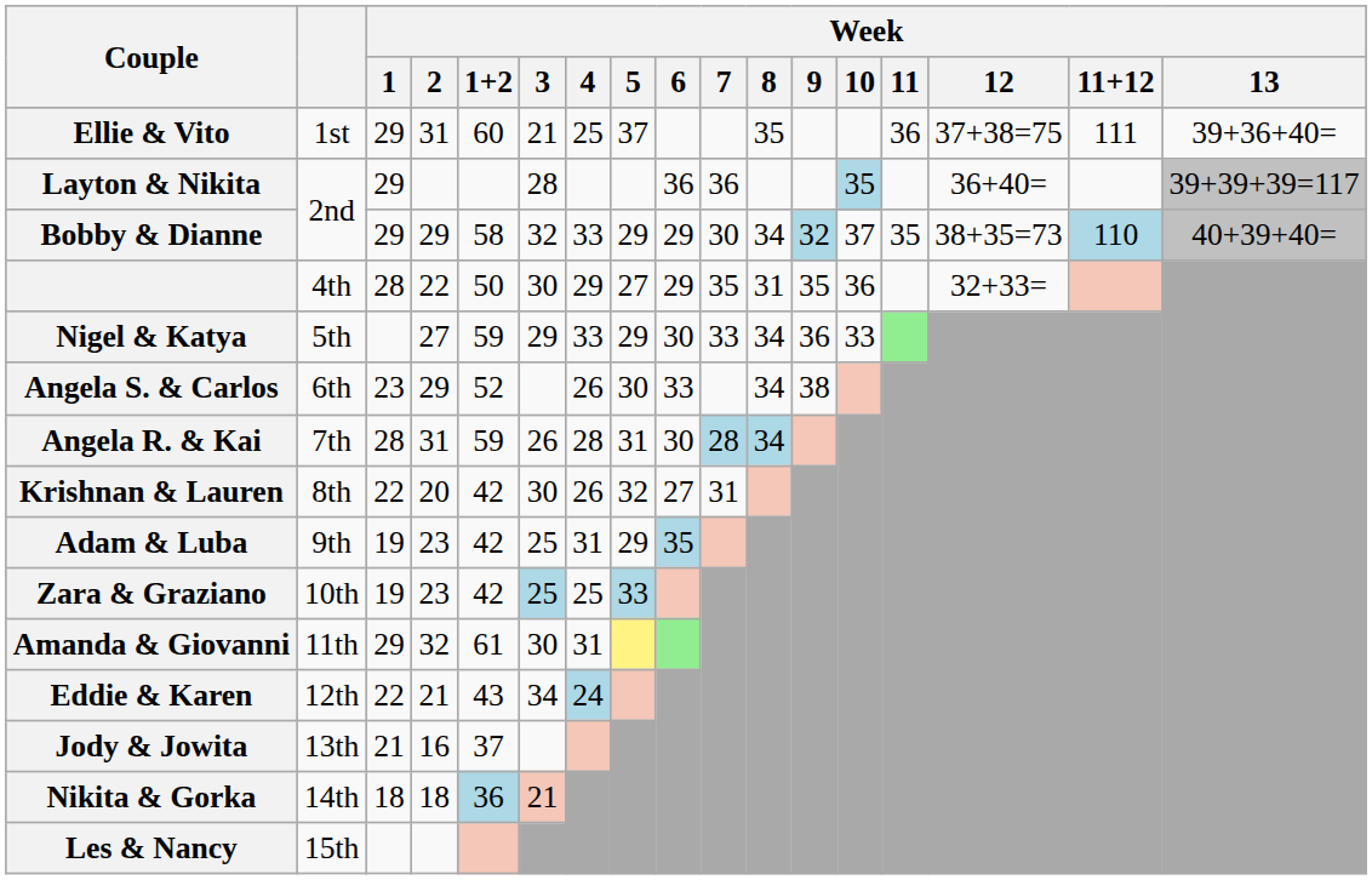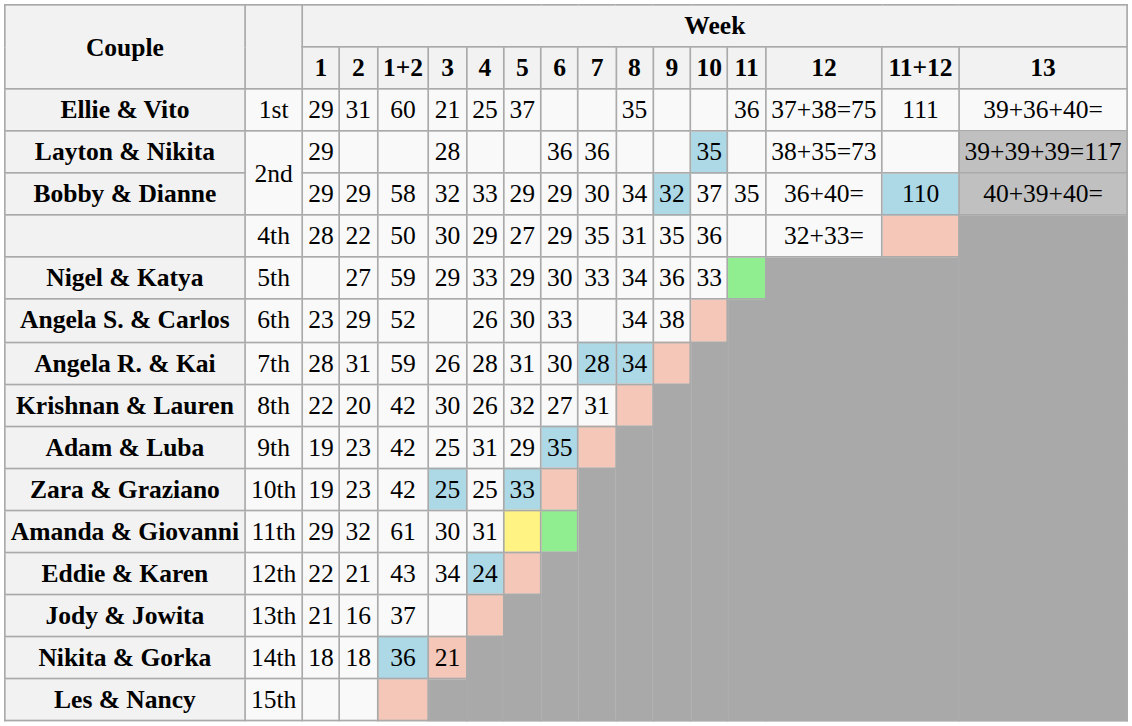 <table class="wikitable sortable" style="text-align:center; font-size:95%">
 <tr>
 <th rowspan="2" scope="col">Couple</th>
 <th rowspan="2" scope="col"></th>
 <th colspan="15">Week</th>
 </tr>
 <tr>
 <th scope="col">1</th>
 <th scope="col">2</th>
 <th scope="col">1+2</th>
 <th scope="col">3</th>
 <th scope="col">4</th>
 <th scope="col">5</th>
 <th scope="col">6</th>
 <th scope="col">7</th>
 <th scope="col">8</th>
 <th scope="col">9</th>
 <th scope="col">10</th>
 <th scope="col">11</th>
 <th scope="col">12</th>
 <th scope="col">11+12</th>
 <th scope="col">13</th>
 </tr>
 <tr>
 <th scope="row">Ellie & Vito</th>
 <td>1st</td>
 <td>29</td>
 <td>31</td>
 <td>60</td>
 <td>21</td>
 <td>25</td>
 <td>37</td>
 <td></td>
 <td></td>
 <td>35</td>
 <td></td>
 <td></td>
 <td>36</td>
 <td> 37+38=75</td>
 <td>111</td>
 <td>39+36+40=</td>
 </tr>
 <tr>
 <th scope="row">Layton & Nikita</th>
 <td rowspan="2">2nd</td>
 <td>29</td>
 <td></td>
 <td></td>
 <td>28</td>
 <td></td>
 <td></td>
 <td>36</td>
 <td>36</td>
 <td></td>
 <td></td>
 <td bgcolor="lightblue">35</td>
 <td></td>
-<td> 36+40=</td>
+<td> 38+35=73</td>
 <td></td>
 <td bgcolor="silver" >39+39+39=117</td>
 </tr>
 <tr>
 <th scope="row">Bobby & Dianne</th>
 <td>29</td>
 <td>29</td>
 <td>58</td>
 <td>32</td>
 <td>33</td>
 <td>29</td>
 <td>29</td>
 <td>30</td>
 <td>34</td>
 <td bgcolor="lightblue">32</td>
 <td>37</td>
 <td>35</td>
-<td> 38+35=73</td>
+<td> 36+40=</td>
 <td bgcolor="lightblue">110</td>
 <td bgcolor="silver" >40+39+40=</td>
 </tr>
 <tr>
 <th scope="row"></th>
 <td>4th</td>
 <td>28</td>
 <td>22</td>
 <td>50</td>
 <td>30</td>
 <td>29</td>
 <td>27</td>
 <td>29</td>
 <td>35</td>
 <td>31</td>
 <td>35</td>
 <td>36</td>
 <td></td>
 <td> 32+33=</td>
 <td bgcolor="f4c7b8"></td>
 <td rowspan="12" bgcolor="darkgrey"></td>
 </tr>
 <tr>
 <th scope="row">Nigel & Katya</th>
 <td>5th</td>
 <td></td>
 <td>27</td>
 <td>59</td>
 <td>29</td>
 <td>33</td>
 <td>29</td>
 <td>30</td>
 <td>33</td>
 <td>34</td>
 <td>36</td>
 <td>33</td>
 <td bgcolor="lightgreen"></td>
 <td colspan="2" rowspan="11" bgcolor="darkgray"></td>
 </tr>
 <tr>
 <th scope="row">Angela S. & Carlos</th>
 <td>6th</td>
 <td>23</td>
 <td>29</td>
 <td>52</td>
 <td></td>
 <td>26</td>
 <td>30</td>
 <td>33</td>
 <td></td>
 <td>34</td>
 <td>38</td>
 <td bgcolor="f4c7b8"></td>
 <td rowspan="10" bgcolor="darkgray"></td>
 </tr>
 <tr>
 <th scope="row">Angela R. & Kai</th>
 <td>7th</td>
 <td>28</td>
 <td>31</td>
 <td>59</td>
 <td>26</td>
 <td>28</td>
 <td>31</td>
 <td>30</td>
 <td bgcolor="lightblue">28</td>
 <td bgcolor="lightblue">34</td>
 <td bgcolor="f4c7b8"></td>
 <td rowspan="9" bgcolor="darkgray"></td>
 </tr>
 <tr>
 <th scope="row">Krishnan & Lauren</th>
 <td>8th</td>
 <td>22</td>
 <td>20</td>
 <td>42</td>
 <td>30</td>
 <td>26</td>
 <td>32</td>
 <td>27</td>
 <td>31</td>
 <td bgcolor="f4c7b8"></td>
 <td rowspan="8" bgcolor="darkgray"></td>
 </tr>
 <tr>
 <th scope="row">Adam & Luba</th>
 <td>9th</td>
 <td>19</td>
 <td>23</td>
 <td>42</td>
 <td>25</td>
 <td>31</td>
 <td>29</td>
 <td bgcolor="lightblue">35</td>
 <td bgcolor="f4c7b8"></td>
 <td rowspan="7" bgcolor="darkgray"></td>
 </tr>
 <tr>
 <th scope="row">Zara & Graziano</th>
 <td>10th</td>
 <td>19</td>
 <td>23</td>
 <td>42</td>
 <td bgcolor="lightblue">25</td>
 <td>25</td>
 <td bgcolor="lightblue">33</td>
 <td bgcolor="f4c7b8"></td>
 <td rowspan="6" bgcolor="darkgray"></td>
 </tr>
 <tr>
 <th scope="row">Amanda & Giovanni</th>
 <td>11th</td>
 <td>29</td>
 <td>32</td>
 <td>61</td>
 <td>30</td>
 <td>31</td>
 <td bgcolor="fff383"></td>
 <td bgcolor="lightgreen"></td>
 </tr>
 <tr>
 <th scope="row">Eddie & Karen</th>
 <td>12th</td>
 <td>22</td>
 <td>21</td>
 <td>43</td>
 <td>34</td>
 <td bgcolor="lightblue">24</td>
 <td bgcolor="f4c7b8"></td>
 <td rowspan="4" bgcolor="darkgray"></td>
 </tr>
 <tr>
 <th scope="row">Jody & Jowita</th>
 <td>13th</td>
 <td>21</td>
 <td>16</td>
 <td>37</td>
 <td></td>
 <td bgcolor="f4c7b8"></td>
 <td rowspan="3" bgcolor="darkgray"></td>
 </tr>
 <tr>
 <th scope="row">Nikita & Gorka</th>
 <td>14th</td>
 <td>18</td>
 <td>18</td>
 <td bgcolor="lightblue">36</td>
 <td bgcolor="#f4c7b8">21</td>
 <td rowspan="2" bgcolor="darkgray"></td>
 </tr>
 <tr>
 <th scope="row">Les & Nancy</th>
 <td>15th</td>
 <td></td>
 <td></td>
 <td bgcolor="f4c7b8"></td>
 <td bgcolor="darkgray"></td>
 </tr>
 </table>
